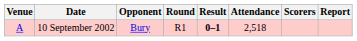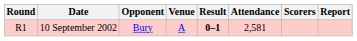 <table class="wikitable" style="text-align:center;">
 <tr>
-<th>Venue</th>
+<th>Round</th>
 <th>Date</th>
 <th>Opponent</th>
-<th>Round</th>
+<th>Venue</th>
 <th>Result</th>
 <th>Attendance</th>
 <th>Scorers</th>
 <th>Report</th>
 </tr>
 <tr style="background:#FFCCCC;">
-<td><a href='#'>A</a></td>
+<td>R1</td>
 <td>10 September 2002</td>
 <td><a href='#'>Bury</a></td>
-<td>R1</td>
+<td><a href='#'>A</a></td>
 <td><strong>0–1</strong></td>
-<td>2,518</td>
+<td>2,581</td>
 <td></td>
 <td></td>
 </tr>
 </table>
